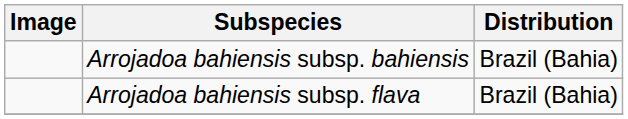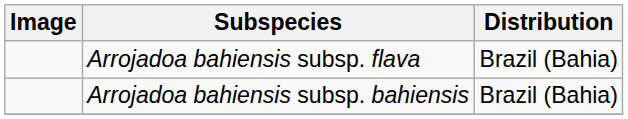 <table class="wikitable ">
 <tr>
 <th>Image</th>
 <th>Subspecies</th>
 <th>Distribution</th>
 </tr>
 <tr>
 <td></td>
-<td><em>Arrojadoa bahiensis</em> subsp. <em>bahiensis</em></td>
+<td><em>Arrojadoa bahiensis</em> subsp. <em>flava</em> </td>
 <td>Brazil (Bahia)</td>
 </tr>
 <tr>
 <td></td>
-<td><em>Arrojadoa bahiensis</em> subsp. <em>flava</em> </td>
+<td><em>Arrojadoa bahiensis</em> subsp. <em>bahiensis</em></td>
 <td>Brazil (Bahia)</td>
 </tr>
 <tr>
 </tr>
 </table>
